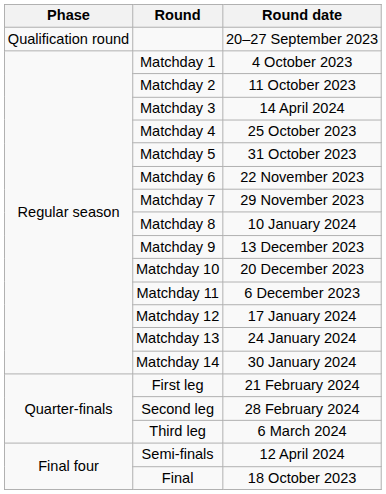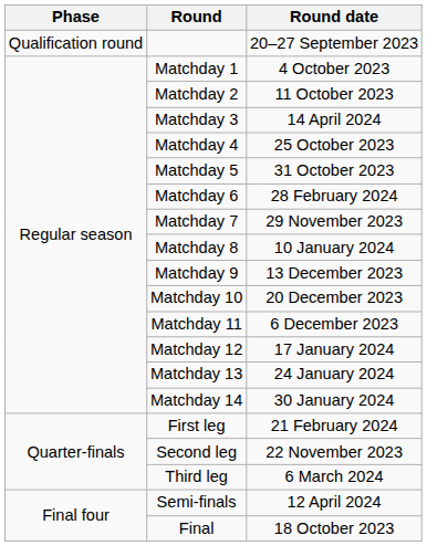 <table class="wikitable" style="text-align:center">
 <tr>
 <th>Phase</th>
 <th>Round</th>
 <th>Round date</th>
 </tr>
 <tr>
 <td>Qualification round</td>
 <td></td>
 <td>20–27 September 2023</td>
 </tr>
 <tr>
 <td rowspan=14>Regular season</td>
 <td>Matchday 1</td>
 <td>4 October 2023</td>
 </tr>
 <tr>
 <td>Matchday 2</td>
 <td>11 October 2023</td>
 </tr>
 <tr>
 <td>Matchday 3</td>
 <td>14 April 2024</td>
 </tr>
 <tr>
 <td>Matchday 4</td>
 <td>25 October 2023</td>
 </tr>
 <tr>
 <td>Matchday 5</td>
 <td>31 October 2023</td>
 </tr>
 <tr>
 <td>Matchday 6</td>
-<td>22 November 2023</td>
+<td>28 February 2024</td>
 </tr>
 <tr>
 <td>Matchday 7</td>
 <td>29 November 2023</td>
 </tr>
 <tr>
 <td>Matchday 8</td>
 <td>10 January 2024</td>
 </tr>
 <tr>
 <td>Matchday 9</td>
 <td>13 December 2023</td>
 </tr>
 <tr>
 <td>Matchday 10</td>
 <td>20 December 2023</td>
 </tr>
 <tr>
 <td>Matchday 11</td>
 <td>6 December 2023</td>
 </tr>
 <tr>
 <td>Matchday 12</td>
 <td>17 January 2024</td>
 </tr>
 <tr>
 <td>Matchday 13</td>
 <td>24 January 2024</td>
 </tr>
 <tr>
 <td>Matchday 14</td>
 <td>30 January 2024</td>
 </tr>
 <tr>
 <td rowspan=3>Quarter-finals</td>
 <td>First leg</td>
 <td>21 February 2024</td>
 </tr>
 <tr>
 <td>Second leg</td>
-<td>28 February 2024</td>
+<td>22 November 2023</td>
 </tr>
 <tr>
 <td>Third leg</td>
 <td>6 March 2024</td>
 </tr>
 <tr>
 <td rowspan=2>Final four</td>
 <td>Semi-finals</td>
 <td>12 April 2024</td>
 </tr>
 <tr>
 <td>Final</td>
 <td>18 October 2023</td>
 </tr>
 </table>
